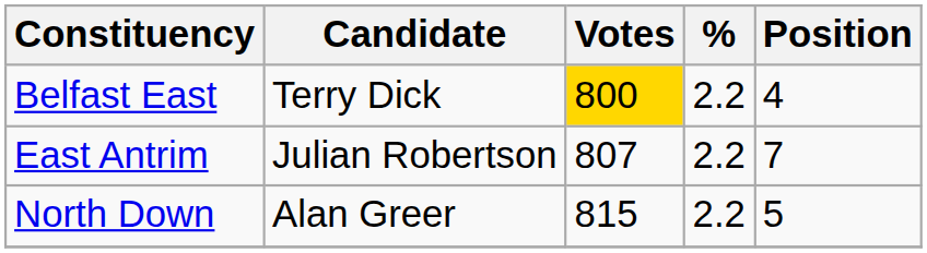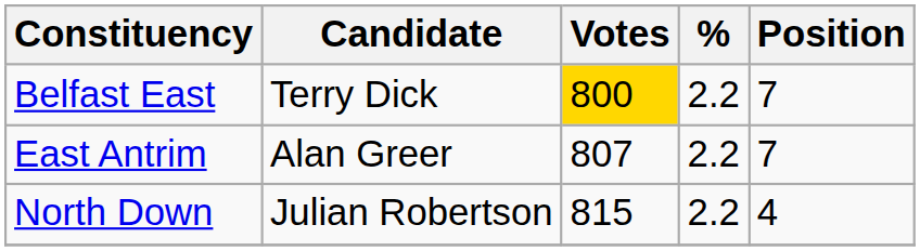 <table class="wikitable sortable">
 <tr>
 <th>Constituency</th>
 <th>Candidate</th>
 <th>Votes</th>
 <th>%</th>
 <th>Position</th>
 </tr>
 <tr>
 <td><a href='#'>Belfast East</a></td>
 <td>Terry Dick</td>
 <td style="background: gold;">800</td>
 <td>2.2</td>
-<td>4</td>
+<td>7</td>
 </tr>
 <tr>
 <td><a href='#'>East Antrim</a></td>
-<td>Julian Robertson</td>
+<td>Alan Greer</td>
 <td>807</td>
 <td>2.2</td>
 <td>7</td>
 </tr>
 <tr>
 <td><a href='#'>North Down</a></td>
-<td>Alan Greer</td>
+<td>Julian Robertson</td>
 <td>815</td>
 <td>2.2</td>
-<td>5</td>
+<td>4</td>
 </tr>
 <tr>
 </tr>
 </table>
